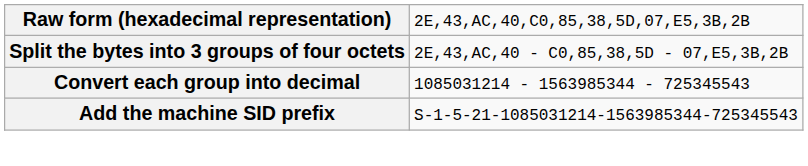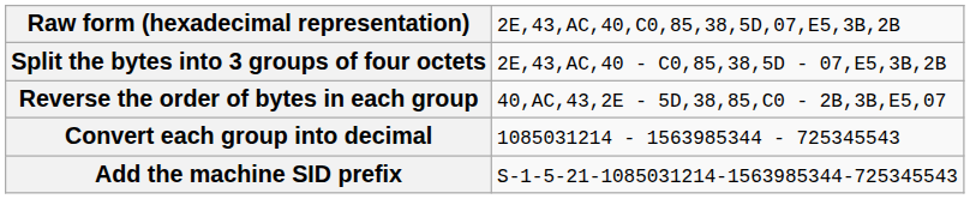 <table class="wikitable plainrowheaders static-row-numbers static-row-header-hash">
 <tr class="static-row-header">
 <th scope="row">Raw form (hexadecimal representation)</th>
 <td><code>2E,43,AC,40,C0,85,38,5D,07,E5,3B,2B</code></td>
 </tr>
 <tr>
 <th scope="row">Split the bytes into 3 groups of four octets</th>
 <td><code>2E,43,AC,40 - C0,85,38,5D - 07,E5,3B,2B</code></td>
 </tr>
 <tr>
+<th scope="row">Reverse the order of bytes in each group</th>
+<td><code>40,AC,43,2E - 5D,38,85,C0 - 2B,3B,E5,07</code></td>
+</tr>
+<tr>
 <th scope="row">Convert each group into decimal</th>
 <td><code>1085031214 - 1563985344 - 725345543</code></td>
 </tr>
 <tr>
 <th scope="row">Add the machine SID prefix</th>
 <td><code>S-1-5-21-1085031214-1563985344-725345543</code></td>
 </tr>
 </table>
